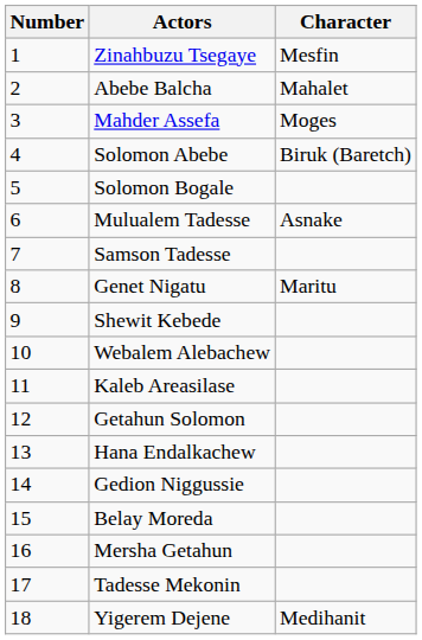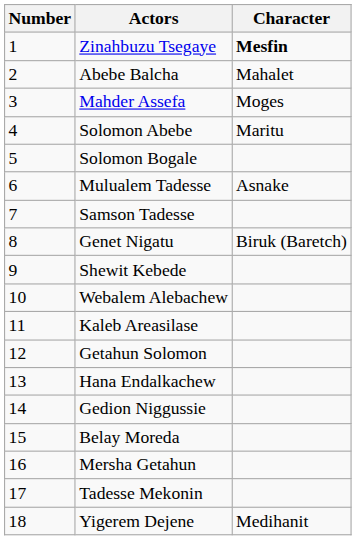 <table class="wikitable sortable">
 <tr>
 <th>Number</th>
 <th>Actors</th>
 <th>Character</th>
 </tr>
 <tr>
 <td>1</td>
 <td><a href='#'>Zinahbuzu Tsegaye</a></td>
-<td>Mesfin</td>
+<td><strong>Mesfin</strong></td>
 </tr>
 <tr>
 <td>2</td>
 <td>Abebe Balcha</td>
 <td>Mahalet</td>
 </tr>
 <tr>
 <td>3</td>
 <td><a href='#'>Mahder Assefa</a></td>
 <td>Moges</td>
 </tr>
 <tr>
 <td>4</td>
 <td>Solomon Abebe</td>
-<td>Biruk (Baretch)</td>
+<td>Maritu</td>
 </tr>
 <tr>
 <td>5</td>
 <td>Solomon Bogale</td>
 <td></td>
 </tr>
 <tr>
 <td>6</td>
 <td>Mulualem Tadesse</td>
 <td>Asnake</td>
 </tr>
 <tr>
 <td>7</td>
 <td>Samson Tadesse</td>
 <td></td>
 </tr>
 <tr>
 <td>8</td>
 <td>Genet Nigatu</td>
-<td>Maritu</td>
+<td>Biruk (Baretch)</td>
 </tr>
 <tr>
 <td>9</td>
 <td>Shewit Kebede</td>
 <td></td>
 </tr>
 <tr>
 <td>10</td>
 <td>Webalem Alebachew</td>
 <td></td>
 </tr>
 <tr>
 <td>11</td>
 <td>Kaleb Areasilase</td>
 <td></td>
 </tr>
 <tr>
 <td>12</td>
 <td>Getahun Solomon</td>
 <td></td>
 </tr>
 <tr>
 <td>13</td>
 <td>Hana Endalkachew</td>
 <td></td>
 </tr>
 <tr>
 <td>14</td>
 <td>Gedion Niggussie</td>
 <td></td>
 </tr>
 <tr>
 <td>15</td>
 <td>Belay Moreda</td>
 <td></td>
 </tr>
 <tr>
 <td>16</td>
 <td>Mersha Getahun</td>
 <td></td>
 </tr>
 <tr>
 <td>17</td>
 <td>Tadesse Mekonin</td>
 <td></td>
 </tr>
 <tr>
 <td>18</td>
 <td>Yigerem Dejene</td>
 <td>Medihanit</td>
 </tr>
 </table>
